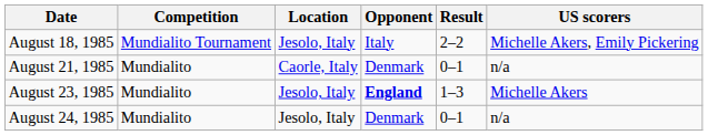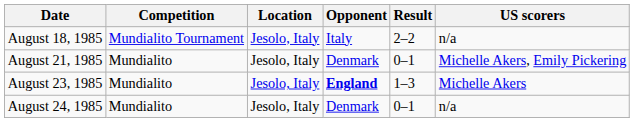 <table class="wikitable">
 <tr>
 <th>Date</th>
 <th>Competition</th>
 <th>Location</th>
 <th>Opponent</th>
 <th>Result</th>
 <th>US scorers</th>
 </tr>
 <tr>
 <td>August 18, 1985</td>
 <td><a href='#'>Mundialito Tournament</a></td>
 <td><a href='#'>Jesolo, Italy</a></td>
 <td><a href='#'>Italy</a></td>
 <td>2–2</td>
-<td><a href='#'>Michelle Akers</a>, <a href='#'>Emily Pickering</a></td>
+<td>n/a</td>
 </tr>
 <tr>
 <td>August 21, 1985</td>
 <td>Mundialito</td>
-<td><a href='#'>Caorle, Italy</a></td>
+<td>Jesolo, Italy</td>
 <td><a href='#'>Denmark</a></td>
 <td>0–1</td>
-<td>n/a</td>
+<td><a href='#'>Michelle Akers</a>, <a href='#'>Emily Pickering</a></td>
 </tr>
 <tr>
 <td>August 23, 1985</td>
 <td>Mundialito</td>
 <td><a href='#'>Jesolo, Italy</a></td>
 <td><strong><a href='#'>England</a></strong></td>
 <td>1–3</td>
 <td><a href='#'>Michelle Akers</a></td>
 </tr>
 <tr>
 <td>August 24, 1985</td>
 <td>Mundialito</td>
 <td>Jesolo, Italy</td>
 <td><a href='#'>Denmark</a></td>
 <td>0–1</td>
 <td>n/a</td>
 </tr>
 </table>
